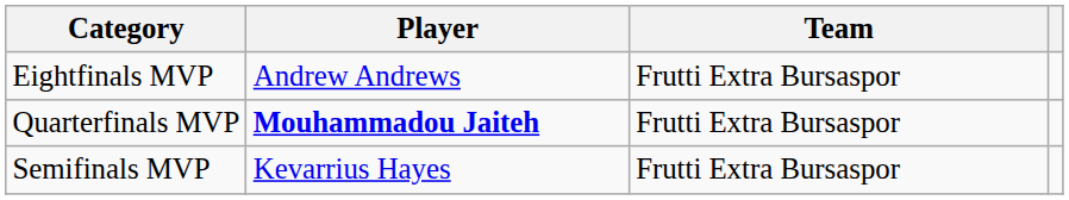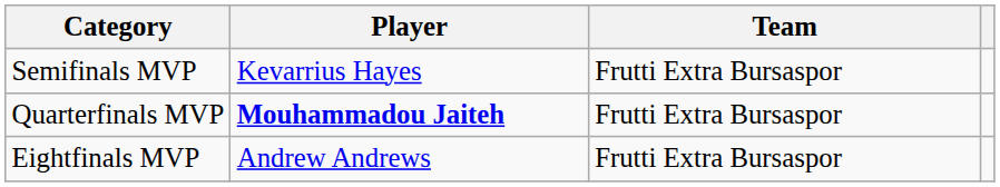 <table class="wikitable" style="text-align: center;">
 <tr>
 <th>Category</th>
 <th style="width:200px;">Player</th>
 <th style="width:220px;">Team</th>
 <th></th>
 </tr>
 <tr>
-<td align=left>Eightfinals MVP</td>
-<td align=left> <a href='#'>Andrew Andrews</a></td>
+<td align=left>Semifinals MVP</td>
+<td align=left> <a href='#'>Kevarrius Hayes</a></td>
 <td align=left> Frutti Extra Bursaspor</td>
 <td></td>
 </tr>
 <tr>
 <td align=left>Quarterfinals MVP</td>
 <td align=left><strong> <a href='#'>Mouhammadou Jaiteh</a></strong></td>
 <td align=left> Frutti Extra Bursaspor</td>
 <td></td>
 </tr>
 <tr>
-<td align=left>Semifinals MVP</td>
-<td align=left> <a href='#'>Kevarrius Hayes</a></td>
+<td align=left>Eightfinals MVP</td>
+<td align=left> <a href='#'>Andrew Andrews</a></td>
 <td align=left> Frutti Extra Bursaspor</td>
 <td></td>
 </tr>
 </table>
